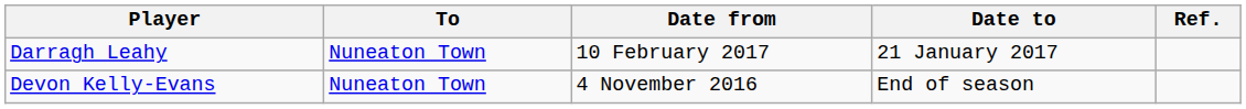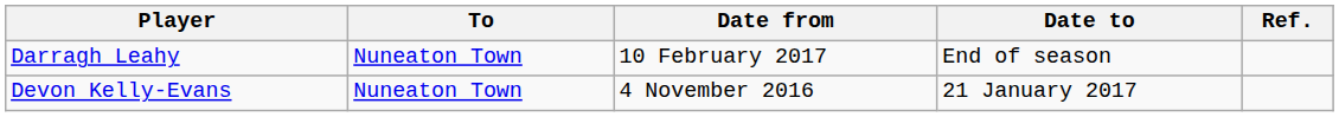 <table class="wikitable sortable" style="text-align:center; font-size:95%;width:60%; text-align:left">
 <tr>
 <th>Player</th>
 <th>To</th>
 <th>Date from</th>
 <th>Date to</th>
 <th>Ref.</th>
 </tr>
 <tr>
 <td> <a href='#'>Darragh Leahy</a></td>
 <td> <a href='#'>Nuneaton Town</a></td>
 <td>10 February 2017</td>
-<td>21 January 2017</td>
+<td>End of season</td>
 <td></td>
 </tr>
 <tr>
 <td> <a href='#'>Devon Kelly-Evans</a></td>
 <td> <a href='#'>Nuneaton Town</a></td>
 <td>4 November 2016</td>
-<td>End of season</td>
+<td>21 January 2017</td>
 <td></td>
 </tr>
 </table>
